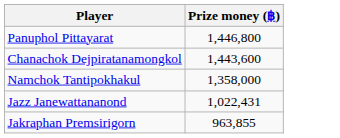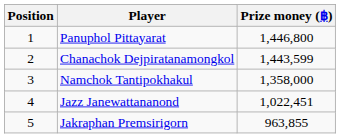 <table class=wikitable>
 <tr>
+<th>Position</th>
 <th>Player</th>
 <th>Prize money (<a href='#'>฿</a>)</th>
 </tr>
 <tr>
+<td align=center>1</td>
 <td> <a href='#'>Panuphol Pittayarat</a></td>
 <td align=center>1,446,800</td>
 </tr>
 <tr>
+<td align=center>2</td>
 <td> <a href='#'>Chanachok Dejpiratanamongkol</a></td>
-<td align=center>1,443,600</td>
+<td align=center>1,443,599</td>
 </tr>
 <tr>
+<td align=center>3</td>
 <td> <a href='#'>Namchok Tantipokhakul</a></td>
 <td align=center>1,358,000</td>
 </tr>
 <tr>
+<td align=center>4</td>
 <td> <a href='#'>Jazz Janewattananond</a></td>
-<td align=center>1,022,431</td>
+<td align=center>1,022,451</td>
 </tr>
 <tr>
+<td align=center>5</td>
 <td> <a href='#'>Jakraphan Premsirigorn</a></td>
 <td align=center>963,855</td>
 </tr>
 </table>
